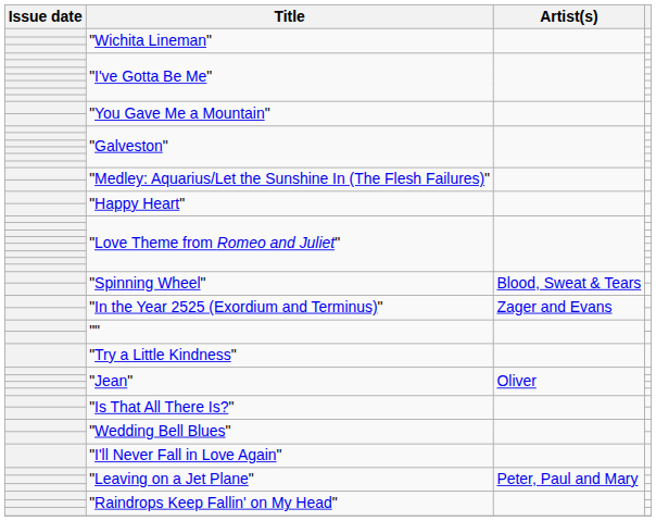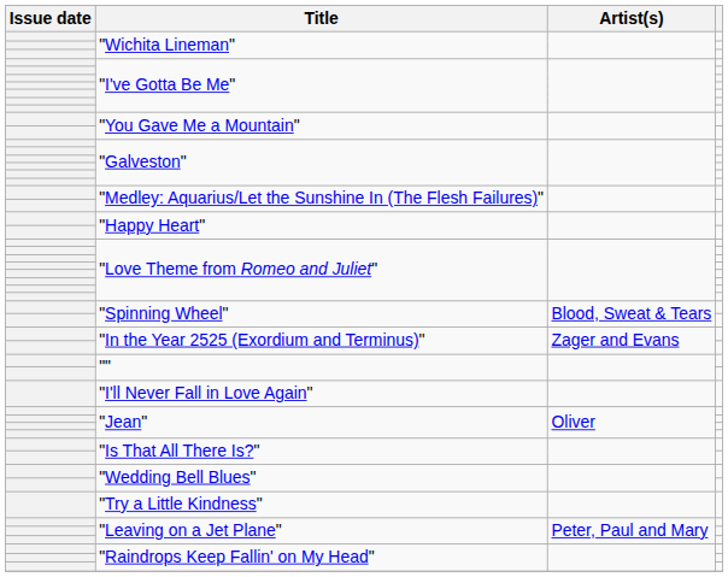 <table class="wikitable sortable plainrowheaders">
 <tr>
 <th scope=col>Issue date</th>
 <th scope=col>Title</th>
 <th scope=col>Artist(s)</th>
 <th scope=col class=unsortable></th>
 </tr>
 <tr>
 <th scope=row></th>
 <td rowspan="3">"<a href='#'>Wichita Lineman</a>"</td>
 <td rowspan="3"></td>
 <td align=center></td>
 </tr>
 <tr>
 <th scope=row></th>
 <td align=center></td>
 </tr>
 <tr>
 <th scope=row></th>
 <td align=center></td>
 </tr>
 <tr>
 <th scope=row></th>
 <td rowspan="7">"<a href='#'>I've Gotta Be Me</a>"</td>
 <td rowspan="7"></td>
 <td align=center></td>
 </tr>
 <tr>
 <th scope=row></th>
 <td align=center></td>
 </tr>
 <tr>
 <th scope=row></th>
 <td align=center></td>
 </tr>
 <tr>
 <th scope=row></th>
 <td align=center></td>
 </tr>
 <tr>
 <th scope=row></th>
 <td align=center></td>
 </tr>
 <tr>
 <th scope=row></th>
 <td align=center></td>
 </tr>
 <tr>
 <th scope=row></th>
 <td align=center></td>
 </tr>
 <tr>
 <th scope=row></th>
 <td rowspan="2">"<a href='#'>You Gave Me a Mountain</a>"</td>
 <td rowspan="2"></td>
 <td align=center></td>
 </tr>
 <tr>
 <th scope=row></th>
 <td align=center></td>
 </tr>
 <tr>
 <th scope=row></th>
 <td rowspan="6">"<a href='#'>Galveston</a>"</td>
 <td rowspan="6"></td>
 <td align=center></td>
 </tr>
 <tr>
 <th scope=row></th>
 <td align=center></td>
 </tr>
 <tr>
 <th scope=row></th>
 <td align=center></td>
 </tr>
 <tr>
 <th scope=row></th>
 <td align=center></td>
 </tr>
 <tr>
 <th scope=row></th>
 <td align=center></td>
 </tr>
 <tr>
 <th scope=row></th>
 <td align=center></td>
 </tr>
 <tr>
 <th scope=row></th>
 <td rowspan="2">"<a href='#'>Medley: Aquarius/Let the Sunshine In (The Flesh Failures)</a>"</td>
 <td rowspan="2"></td>
 <td align=center></td>
 </tr>
 <tr>
 <th scope=row></th>
 <td align=center></td>
 </tr>
 <tr>
 <th scope=row></th>
 <td rowspan="2">"<a href='#'>Happy Heart</a>"</td>
 <td rowspan="2"></td>
 <td align=center></td>
 </tr>
 <tr>
 <th scope=row></th>
 <td align=center></td>
 </tr>
 <tr>
 <th scope=row></th>
 <td rowspan="8">"<a href='#'>Love Theme from <em>Romeo and Juliet</em></a>"</td>
 <td rowspan="8"></td>
 <td align=center></td>
 </tr>
 <tr>
 <th scope=row></th>
 <td align=center></td>
 </tr>
 <tr>
 <th scope=row></th>
 <td align=center></td>
 </tr>
 <tr>
 <th scope=row></th>
 <td align=center></td>
 </tr>
 <tr>
 <th scope=row></th>
 <td align=center></td>
 </tr>
 <tr>
 <th scope=row></th>
 <td align=center></td>
 </tr>
 <tr>
 <th scope=row></th>
 <td align=center></td>
 </tr>
 <tr>
 <th scope=row></th>
 <td align=center></td>
 </tr>
 <tr>
 <th scope=row></th>
 <td rowspan="2">"<a href='#'>Spinning Wheel</a>"</td>
 <td rowspan="2"><a href='#'>Blood, Sweat & Tears</a></td>
 <td align=center></td>
 </tr>
 <tr>
 <th scope=row></th>
 <td align=center></td>
 </tr>
 <tr>
 <th scope=row></th>
 <td rowspan="2">"<a href='#'>In the Year 2525 (Exordium and Terminus)</a>"</td>
 <td rowspan="2"><a href='#'>Zager and Evans</a></td>
 <td align=center></td>
 </tr>
 <tr>
 <th scope=row></th>
 <td align=center></td>
 </tr>
 <tr>
 <th scope=row></th>
 <td rowspan="2">""</td>
 <td rowspan="2"></td>
 <td align=center></td>
 </tr>
 <tr>
 <th scope=row></th>
 <td align=center></td>
 </tr>
 <tr>
 <th scope=row></th>
-<td>"<a href='#'>Try a Little Kindness</a>"</td>
+<td>"<a href='#'>I'll Never Fall in Love Again</a>"</td>
 <td rowspan="1"></td>
 <td align=center></td>
 </tr>
 <tr>
 <th scope=row></th>
 <td rowspan="4">"<a href='#'>Jean</a>"</td>
 <td rowspan="4"><a href='#'>Oliver</a></td>
 <td align=center></td>
 </tr>
 <tr>
 <th scope=row></th>
 <td align=center></td>
 </tr>
 <tr>
 <th scope=row></th>
 <td align=center></td>
 </tr>
 <tr>
 <th scope=row></th>
 <td align=center></td>
 </tr>
 <tr>
 <th scope=row></th>
 <td rowspan="2">"<a href='#'>Is That All There Is?</a>"</td>
 <td rowspan="2"></td>
 <td align=center></td>
 </tr>
 <tr>
 <th scope=row></th>
 <td align=center></td>
 </tr>
 <tr>
 <th scope=row></th>
 <td rowspan="2">"<a href='#'>Wedding Bell Blues</a>"</td>
 <td rowspan="2"></td>
 <td align=center></td>
 </tr>
 <tr>
 <th scope=row></th>
 <td align=center></td>
 </tr>
 <tr>
 <th scope=row></th>
-<td>"<a href='#'>I'll Never Fall in Love Again</a>"</td>
+<td>"<a href='#'>Try a Little Kindness</a>"</td>
 <td rowspan="1"></td>
 <td align=center></td>
 </tr>
 <tr>
 <th scope=row></th>
 <td rowspan="3">"<a href='#'>Leaving on a Jet Plane</a>"</td>
 <td rowspan="3"><a href='#'>Peter, Paul and Mary</a></td>
 <td align=center></td>
 </tr>
 <tr>
 <th scope=row></th>
 <td align=center></td>
 </tr>
 <tr>
 <th scope=row></th>
 <td align=center></td>
 </tr>
 <tr>
 <th scope=row></th>
 <td rowspan="3">"<a href='#'>Raindrops Keep Fallin' on My Head</a>"</td>
 <td rowspan="3"></td>
 <td align=center></td>
 </tr>
 <tr>
 <th scope=row></th>
 <td align=center></td>
 </tr>
 <tr>
 <th scope=row></th>
 <td align=center></td>
 </tr>
 <tr>
 </tr>
 </table>
